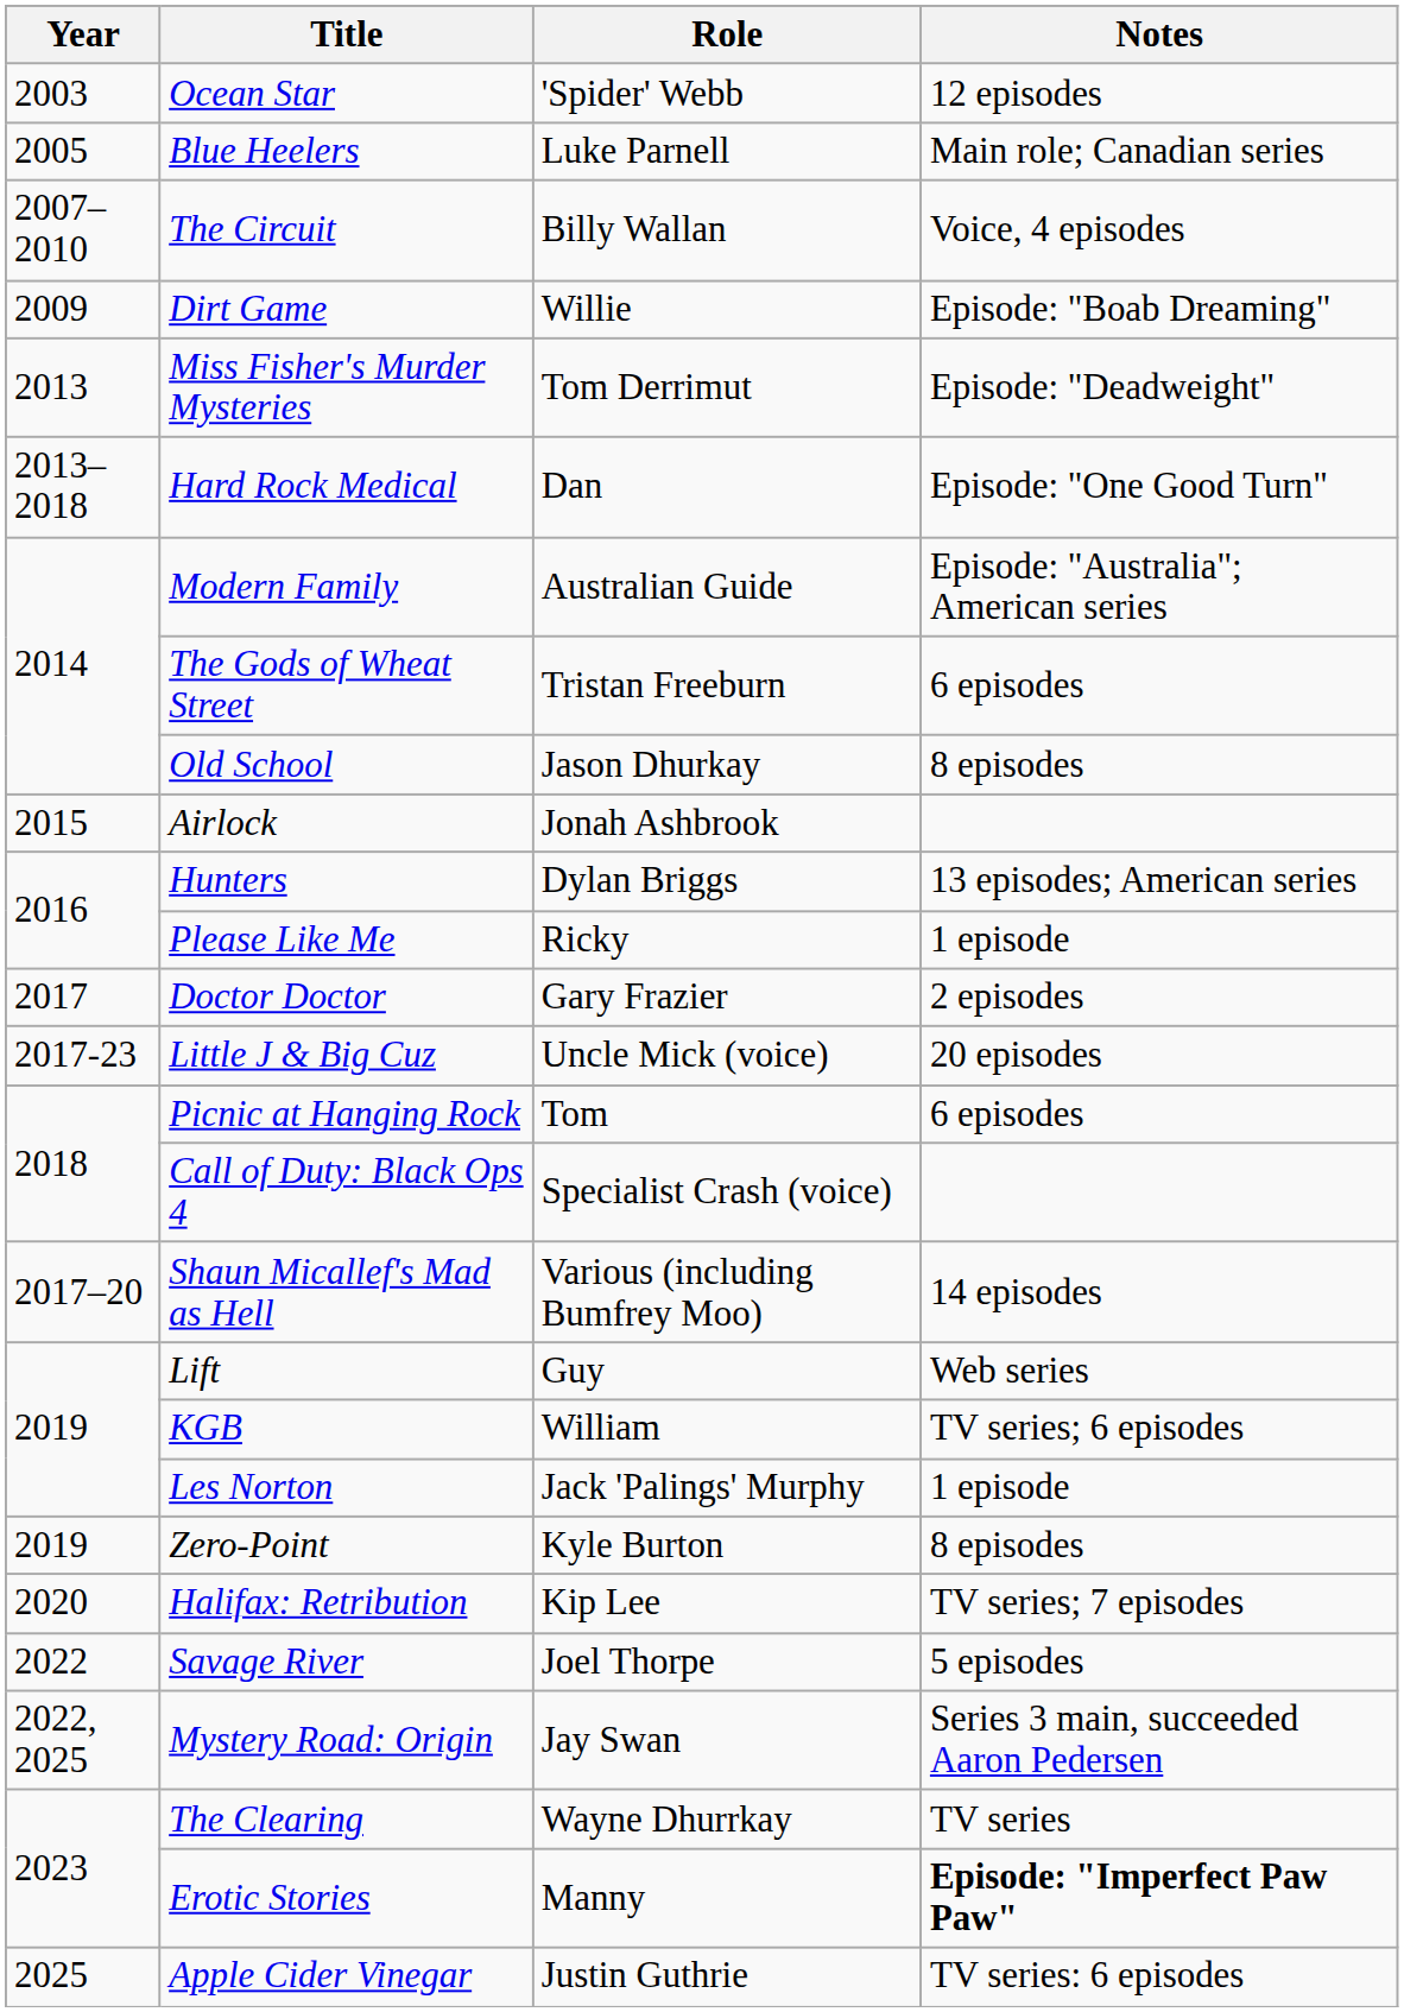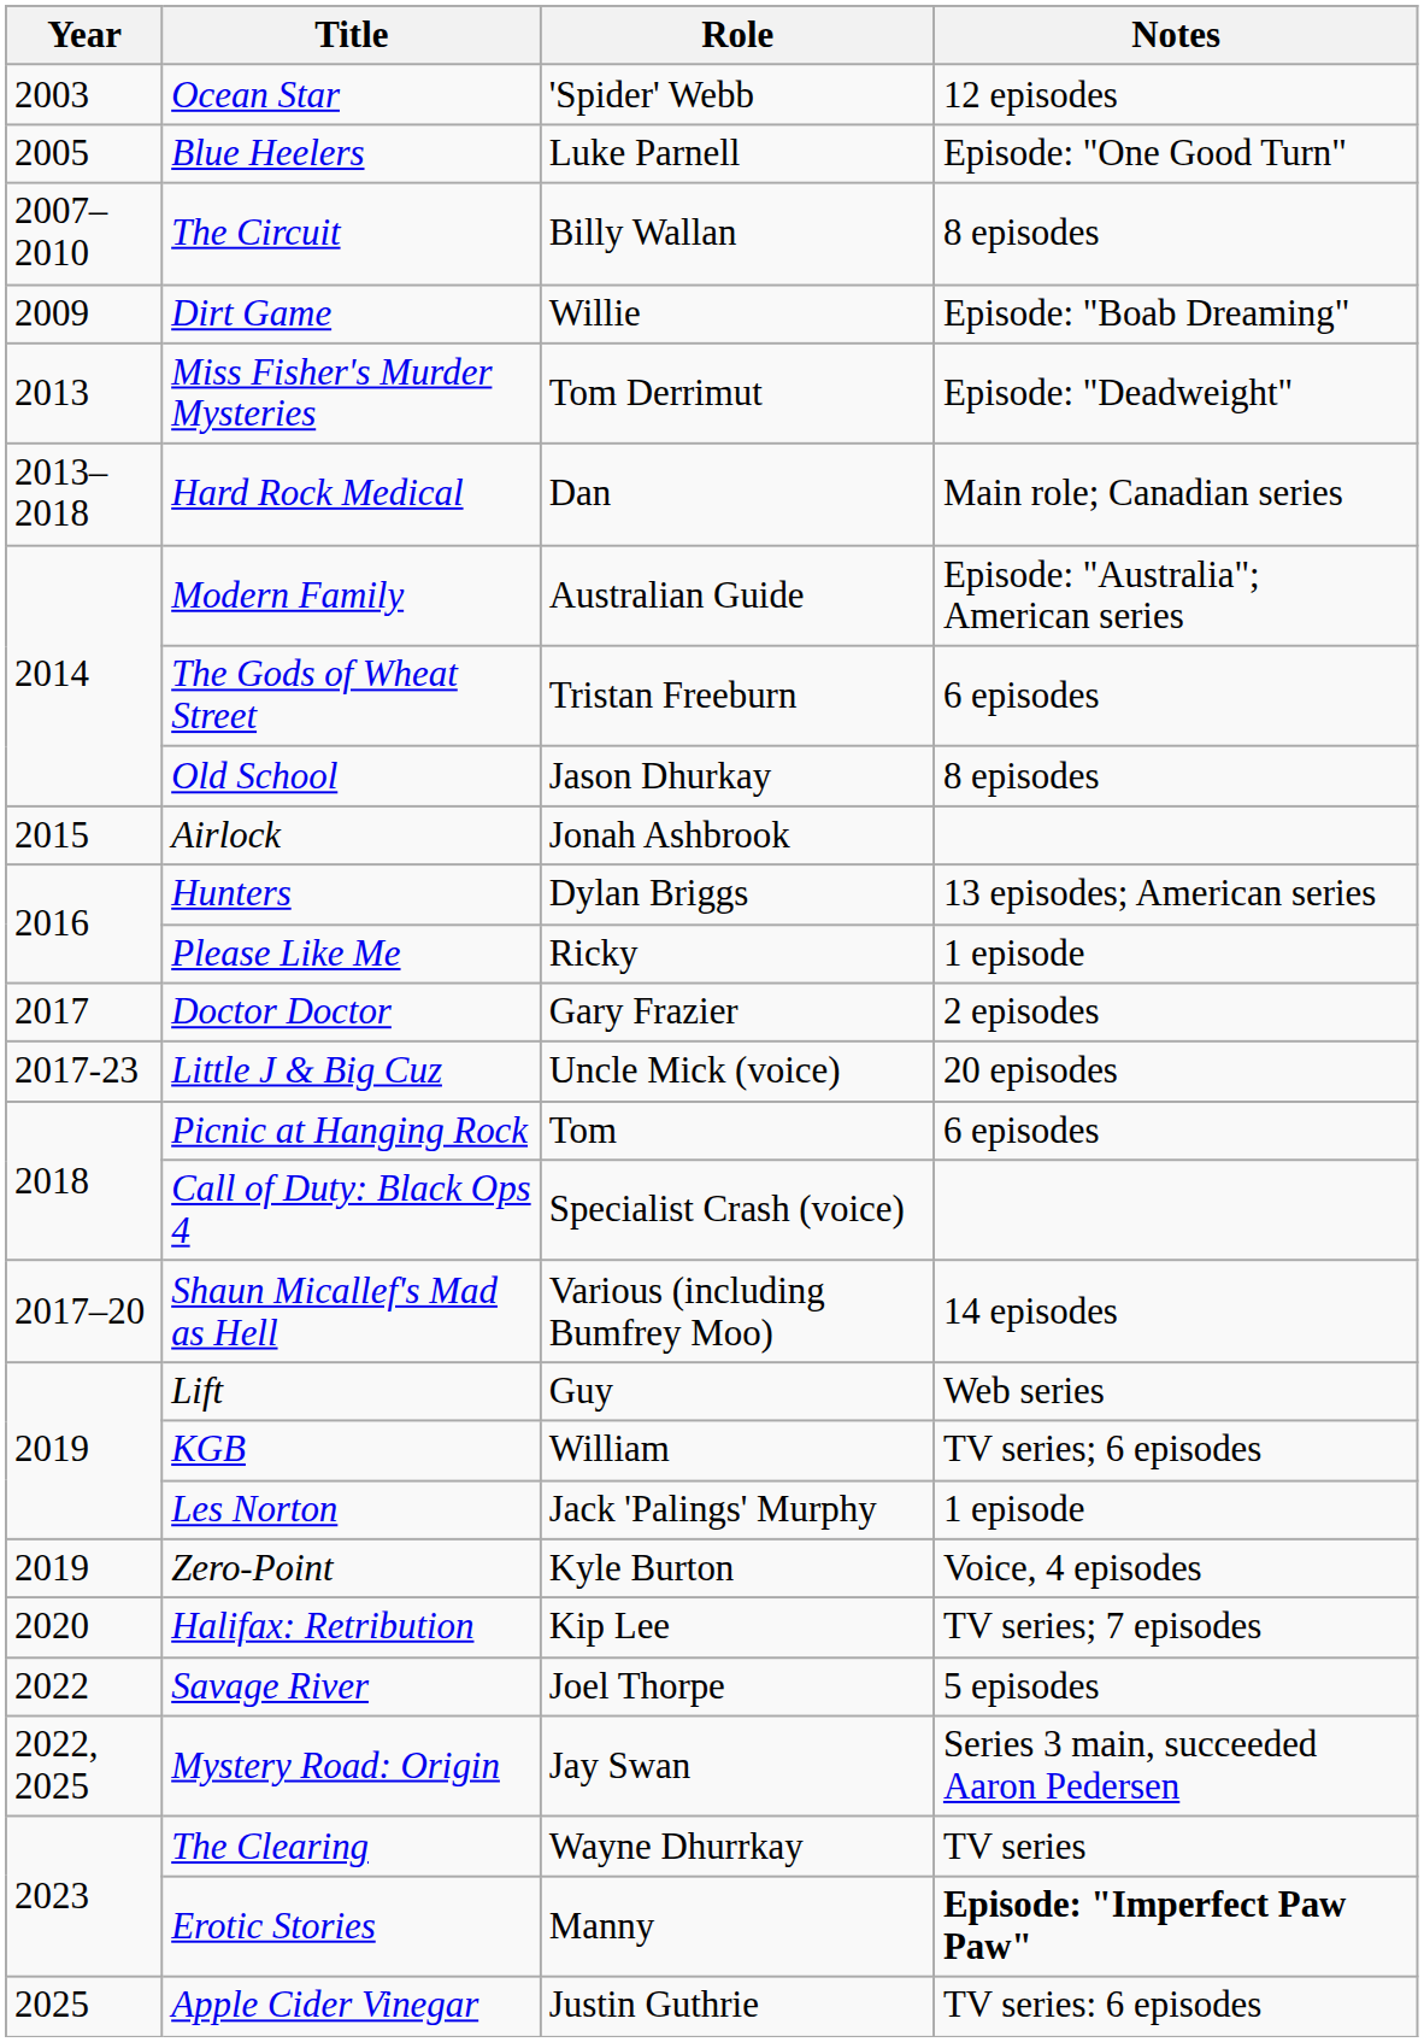 <table class="wikitable">
 <tr>
 <th>Year</th>
 <th>Title</th>
 <th>Role</th>
 <th>Notes</th>
 </tr>
 <tr>
 <td>2003</td>
 <td><em><a href='#'>Ocean Star</a></em></td>
 <td>'Spider' Webb</td>
 <td>12 episodes</td>
 </tr>
 <tr>
 <td>2005</td>
 <td><em><a href='#'>Blue Heelers</a></em></td>
 <td>Luke Parnell</td>
-<td>Main role; Canadian series</td>
+<td>Episode: "One Good Turn"</td>
 </tr>
 <tr>
 <td>2007–2010</td>
 <td><em><a href='#'>The Circuit</a></em></td>
 <td>Billy Wallan</td>
-<td>Voice, 4 episodes</td>
+<td>8 episodes</td>
 </tr>
 <tr>
 <td>2009</td>
 <td><em><a href='#'>Dirt Game</a></em></td>
 <td>Willie</td>
 <td>Episode: "Boab Dreaming"</td>
 </tr>
 <tr>
 <td>2013</td>
 <td><em><a href='#'>Miss Fisher's Murder Mysteries</a></em></td>
 <td>Tom Derrimut</td>
 <td>Episode: "Deadweight"</td>
 </tr>
 <tr>
 <td>2013–2018</td>
 <td><em><a href='#'>Hard Rock Medical</a></em></td>
 <td>Dan</td>
-<td>Episode: "One Good Turn"</td>
+<td>Main role; Canadian series</td>
 </tr>
 <tr>
 <td rowspan="3">2014</td>
 <td><em><a href='#'>Modern Family</a></em></td>
 <td>Australian Guide</td>
 <td>Episode: "Australia"; American series</td>
 </tr>
 <tr>
 <td><em><a href='#'>The Gods of Wheat Street</a></em></td>
 <td>Tristan Freeburn</td>
 <td>6 episodes</td>
 </tr>
 <tr>
 <td><em><a href='#'>Old School</a></em></td>
 <td>Jason Dhurkay</td>
 <td>8 episodes</td>
 </tr>
 <tr>
 <td>2015</td>
 <td><em>Airlock</em></td>
 <td>Jonah Ashbrook</td>
 <td></td>
 </tr>
 <tr>
 <td rowspan="2">2016</td>
 <td><em><a href='#'>Hunters</a></em></td>
 <td>Dylan Briggs</td>
 <td>13 episodes; American series</td>
 </tr>
 <tr>
 <td><em><a href='#'>Please Like Me</a></em></td>
 <td>Ricky</td>
 <td>1 episode</td>
 </tr>
 <tr>
 <td>2017</td>
 <td><em><a href='#'>Doctor Doctor</a></em></td>
 <td>Gary Frazier</td>
 <td>2 episodes</td>
 </tr>
 <tr>
 <td>2017-23</td>
 <td><em><a href='#'>Little J & Big Cuz</a></em></td>
 <td>Uncle Mick (voice)</td>
 <td>20 episodes</td>
 </tr>
 <tr>
 <td rowspan="2">2018</td>
 <td><em><a href='#'>Picnic at Hanging Rock</a></em></td>
 <td>Tom</td>
 <td>6 episodes</td>
 </tr>
 <tr>
 <td><em><a href='#'>Call of Duty: Black Ops 4</a></em></td>
 <td>Specialist Crash (voice)</td>
 <td></td>
 </tr>
 <tr>
 <td>2017–20</td>
 <td><em><a href='#'>Shaun Micallef's Mad as Hell</a></em></td>
 <td>Various (including Bumfrey Moo)</td>
 <td>14 episodes</td>
 </tr>
 <tr>
 <td rowspan="3">2019</td>
 <td><em>Lift</em></td>
 <td>Guy</td>
 <td>Web series</td>
 </tr>
 <tr>
 <td><em><a href='#'>KGB</a></em></td>
 <td>William</td>
 <td>TV series; 6 episodes</td>
 </tr>
 <tr>
 <td><em><a href='#'>Les Norton</a></em></td>
 <td>Jack 'Palings' Murphy</td>
 <td>1 episode</td>
 </tr>
 <tr>
 <td>2019</td>
 <td><em>Zero-Point</em></td>
 <td>Kyle Burton</td>
-<td>8 episodes</td>
+<td>Voice, 4 episodes</td>
 </tr>
 <tr>
 <td>2020</td>
 <td><em><a href='#'>Halifax: Retribution</a></em></td>
 <td>Kip Lee</td>
 <td>TV series; 7 episodes</td>
 </tr>
 <tr>
 <td>2022</td>
 <td><em><a href='#'>Savage River</a></em></td>
 <td>Joel Thorpe</td>
 <td>5 episodes</td>
 </tr>
 <tr>
 <td>2022, 2025</td>
 <td><em><a href='#'>Mystery Road: Origin</a></em></td>
 <td>Jay Swan</td>
 <td>Series 3 main, succeeded <a href='#'>Aaron Pedersen</a></td>
 </tr>
 <tr>
 <td rowspan="2">2023</td>
 <td><em><a href='#'>The Clearing</a></em></td>
 <td>Wayne Dhurrkay</td>
 <td>TV series</td>
 </tr>
 <tr>
 <td><em><a href='#'>Erotic Stories</a></em></td>
 <td>Manny</td>
 <td><strong>Episode: "Imperfect Paw Paw"</strong></td>
 </tr>
 <tr>
 <td>2025</td>
 <td><em><a href='#'>Apple Cider Vinegar</a></em></td>
 <td>Justin Guthrie</td>
 <td>TV series: 6 episodes</td>
 </tr>
 </table>
